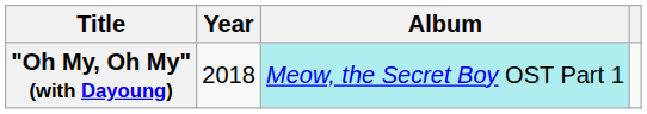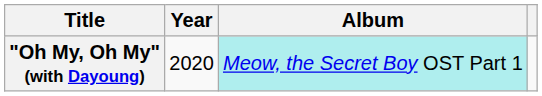 <table class="wikitable plainrowheaders" style="text-align:center">
 <tr>
 <th scope="col">Title</th>
 <th scope="col">Year</th>
 <th scope="col">Album</th>
 <th scope="col" class="unsortable"></th>
 </tr>
 <tr>
 <th scope="row">"Oh My, Oh My"<br><small>(with <a href='#'>Dayoung</a>)</small></th>
-<td>2018</td>
+<td>2020</td>
 <td style="background: paleturquoise;"><em><a href='#'>Meow, the Secret Boy</a></em> OST Part 1</td>
 <td></td>
 </tr>
 </table>
